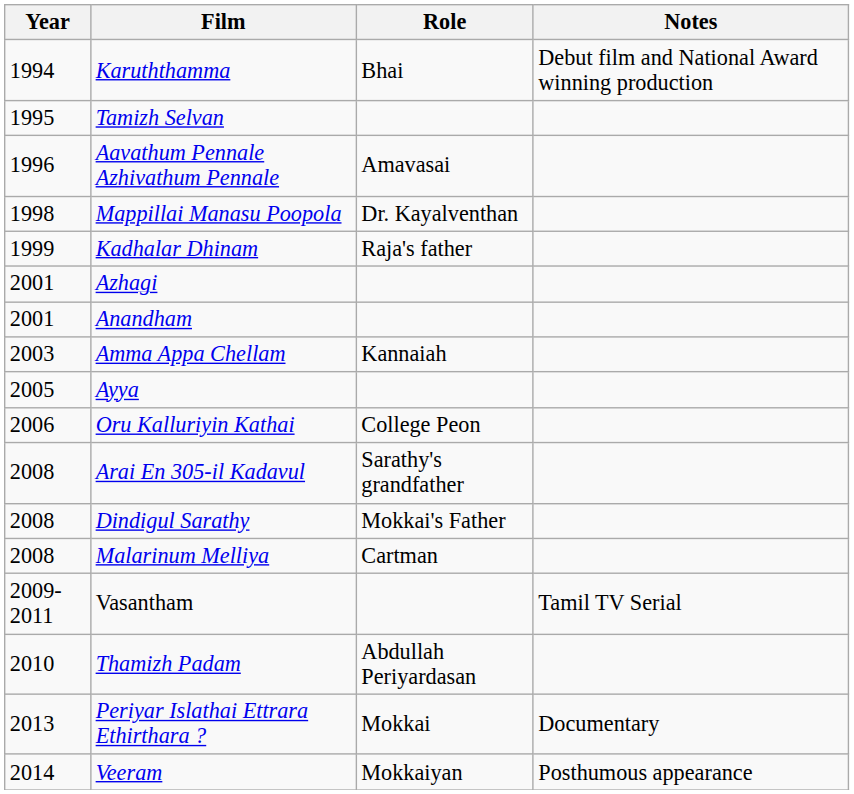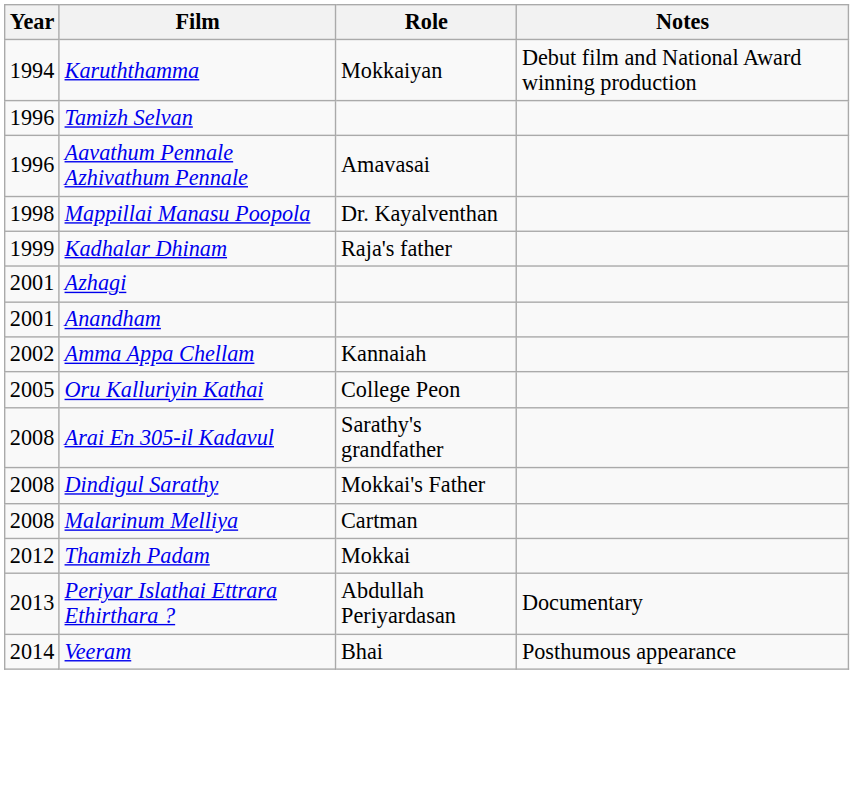 <table class="wikitable sortable">
 <tr>
 <th>Year</th>
 <th>Film</th>
 <th>Role</th>
 <th class=unsortable>Notes</th>
 </tr>
 <tr>
 <td>1994</td>
 <td><em><a href='#'>Karuththamma</a></em></td>
-<td>Bhai</td>
+<td>Mokkaiyan</td>
 <td>Debut film and National Award winning production</td>
 </tr>
 <tr>
-<td>1995</td>
+<td>1996</td>
 <td><em><a href='#'>Tamizh Selvan</a></em></td>
 <td></td>
 <td></td>
 </tr>
 <tr>
 <td>1996</td>
 <td><em><a href='#'>Aavathum Pennale Azhivathum Pennale</a></em></td>
 <td>Amavasai</td>
 <td></td>
 </tr>
 <tr>
 <td>1998</td>
 <td><em><a href='#'>Mappillai Manasu Poopola</a></em></td>
 <td>Dr. Kayalventhan</td>
 <td></td>
 </tr>
 <tr>
 <td>1999</td>
 <td><em><a href='#'>Kadhalar Dhinam</a></em></td>
 <td>Raja's father</td>
 <td></td>
 </tr>
 <tr>
 <td>2001</td>
 <td><em><a href='#'>Azhagi</a></em></td>
 <td></td>
 <td></td>
 </tr>
 <tr>
 <td>2001</td>
 <td><em><a href='#'>Anandham</a></em></td>
 <td></td>
 <td></td>
 </tr>
 <tr>
-<td>2003</td>
+<td>2002</td>
 <td><em><a href='#'>Amma Appa Chellam</a></em></td>
 <td>Kannaiah</td>
 <td></td>
 </tr>
 <tr>
 <td>2005</td>
-<td><em><a href='#'>Ayya</a></em></td>
-<td></td>
-<td></td>
-</tr>
-<tr>
-<td>2006</td>
 <td><em><a href='#'>Oru Kalluriyin Kathai</a></em></td>
 <td>College Peon</td>
 <td></td>
 </tr>
 <tr>
 <td>2008</td>
 <td><em><a href='#'>Arai En 305-il Kadavul</a></em></td>
 <td>Sarathy's grandfather</td>
 <td></td>
 </tr>
 <tr>
 <td>2008</td>
 <td><em><a href='#'>Dindigul Sarathy</a></em></td>
 <td>Mokkai's Father</td>
 <td></td>
 </tr>
 <tr>
 <td>2008</td>
 <td><em><a href='#'>Malarinum Melliya</a></em></td>
 <td>Cartman</td>
 <td></td>
 </tr>
 <tr>
-<td>2009-2011</td>
-<td>Vasantham</td>
-<td></td>
-<td>Tamil TV Serial</td>
-</tr>
-<tr>
-<td>2010</td>
+<td>2012</td>
 <td><em><a href='#'>Thamizh Padam</a></em></td>
-<td>Abdullah Periyardasan</td>
+<td>Mokkai</td>
 <td></td>
 </tr>
 <tr>
 <td>2013</td>
 <td><em><a href='#'>Periyar Islathai Ettrara Ethirthara ?</a></em></td>
-<td>Mokkai</td>
+<td>Abdullah Periyardasan</td>
 <td>Documentary</td>
 </tr>
 <tr>
 <td>2014</td>
 <td><em><a href='#'>Veeram</a></em></td>
-<td>Mokkaiyan</td>
+<td>Bhai</td>
 <td>Posthumous appearance</td>
 </tr>
 </table>
